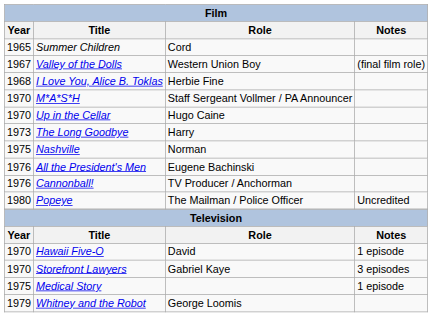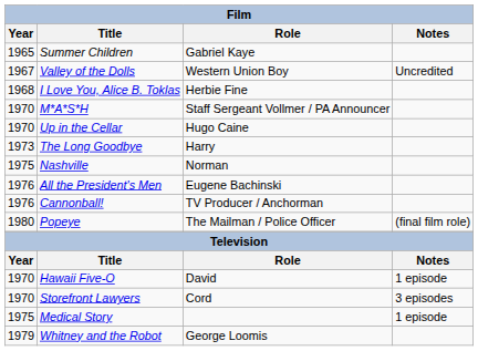 <table class="wikitable" style="font-size: 90%;">
 <tr>
 <th colspan="4" style="background: LightSteelBlue;">Film</th>
 </tr>
 <tr>
 <th>Year</th>
 <th>Title</th>
 <th>Role</th>
 <th>Notes</th>
 </tr>
 <tr>
 <td>1965</td>
 <td><em>Summer Children</em></td>
-<td>Cord</td>
+<td>Gabriel Kaye</td>
 <td></td>
 </tr>
 <tr>
 <td>1967</td>
 <td><em><a href='#'>Valley of the Dolls</a></em></td>
 <td>Western Union Boy</td>
-<td>(final film role)</td>
+<td>Uncredited</td>
 </tr>
 <tr>
 <td>1968</td>
 <td><em><a href='#'>I Love You, Alice B. Toklas</a></em></td>
 <td>Herbie Fine</td>
 <td></td>
 </tr>
 <tr>
 <td>1970</td>
 <td><em><a href='#'>M*A*S*H</a></em></td>
 <td>Staff Sergeant Vollmer / PA Announcer</td>
 <td></td>
 </tr>
 <tr>
 <td>1970</td>
 <td><em><a href='#'>Up in the Cellar</a></em></td>
 <td>Hugo Caine</td>
 <td></td>
 </tr>
 <tr>
 <td>1973</td>
 <td><em><a href='#'>The Long Goodbye</a></em></td>
 <td>Harry</td>
 <td></td>
 </tr>
 <tr>
 <td>1975</td>
 <td><em><a href='#'>Nashville</a></em></td>
 <td>Norman</td>
 <td></td>
 </tr>
 <tr>
 <td>1976</td>
 <td><em><a href='#'>All the President's Men</a></em></td>
 <td>Eugene Bachinski</td>
 <td></td>
 </tr>
 <tr>
 <td>1976</td>
 <td><em><a href='#'>Cannonball!</a></em></td>
 <td>TV Producer / Anchorman</td>
 <td></td>
 </tr>
 <tr>
 <td>1980</td>
 <td><em><a href='#'>Popeye</a></em></td>
 <td>The Mailman / Police Officer</td>
-<td>Uncredited</td>
+<td>(final film role)</td>
 </tr>
 <tr>
 </tr>
 <tr>
 <th colspan="4" style="background: LightSteelBlue;">Television</th>
 </tr>
 <tr>
 <th>Year</th>
 <th>Title</th>
 <th>Role</th>
 <th>Notes</th>
 </tr>
 <tr>
 <td>1970</td>
 <td><em><a href='#'>Hawaii Five-O</a></em></td>
 <td>David</td>
 <td>1 episode</td>
 </tr>
 <tr>
 <td>1970</td>
 <td><em><a href='#'>Storefront Lawyers</a></em></td>
-<td>Gabriel Kaye</td>
+<td>Cord</td>
 <td>3 episodes</td>
 </tr>
 <tr>
 <td>1975</td>
 <td><em><a href='#'>Medical Story</a></em></td>
 <td></td>
 <td>1 episode</td>
 </tr>
 <tr>
 <td>1979</td>
 <td><em><a href='#'>Whitney and the Robot</a></em></td>
 <td>George Loomis</td>
 <td></td>
 </tr>
 </table>
